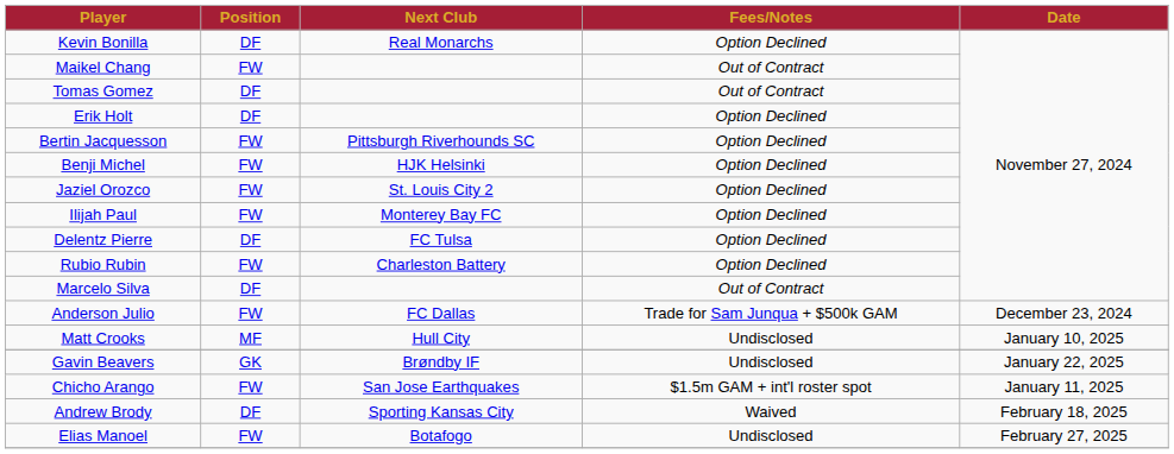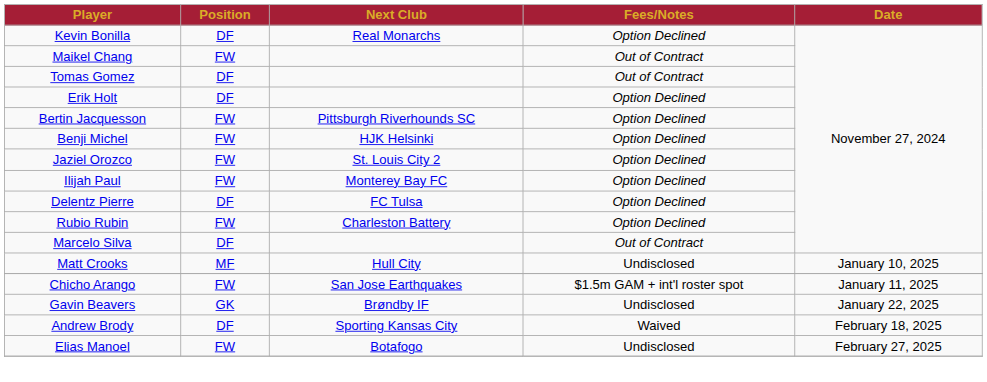 <table class="wikitable sortable" style="width:90%; text-align:center; font-size:95%;">
 <tr>
 <th style="background:#A51E36; color:#DAAC27; text-align:center;"><strong>Player </strong></th>
 <th style="background:#A51E36; color:#DAAC27; text-align:center;"><strong>Position </strong></th>
 <th style="background:#A51E36; color:#DAAC27; text-align:center;"><strong>Next Club</strong></th>
 <th style="background:#A51E36; color:#DAAC27; text-align:center;"><strong>Fees/Notes </strong></th>
 <th style="background:#A51E36; color:#DAAC27; text-align:center;"><strong>Date</strong></th>
 </tr>
 <tr>
 <td> <a href='#'>Kevin Bonilla</a></td>
 <td style="text-align:center;"><a href='#'>DF</a></td>
 <td> <a href='#'>Real Monarchs</a></td>
 <td rowspan="1"><em>Option Declined</em></td>
 <td rowspan="11">November 27, 2024</td>
 </tr>
 <tr>
 <td> <a href='#'>Maikel Chang</a></td>
 <td style="text-align:center;"><a href='#'>FW</a></td>
 <td></td>
 <td rowspan="1"><em>Out of Contract</em></td>
 </tr>
 <tr>
 <td> <a href='#'>Tomas Gomez</a></td>
 <td style="text-align:center;"><a href='#'>DF</a></td>
 <td></td>
 <td rowspan="1"><em>Out of Contract</em></td>
 </tr>
 <tr>
 <td> <a href='#'>Erik Holt</a></td>
 <td style="text-align:center;"><a href='#'>DF</a></td>
 <td></td>
 <td rowspan="1"><em>Option Declined</em></td>
 </tr>
 <tr>
 <td> <a href='#'>Bertin Jacquesson</a></td>
 <td style="text-align:center;"><a href='#'>FW</a></td>
 <td> <a href='#'>Pittsburgh Riverhounds SC</a></td>
 <td rowspan="1"><em>Option Declined</em></td>
 </tr>
 <tr>
 <td> <a href='#'>Benji Michel</a></td>
 <td style="text-align:center;"><a href='#'>FW</a></td>
 <td> <a href='#'>HJK Helsinki</a></td>
 <td rowspan="1"><em>Option Declined</em></td>
 </tr>
 <tr>
 <td> <a href='#'>Jaziel Orozco</a></td>
 <td style="text-align:center;"><a href='#'>FW</a></td>
 <td> <a href='#'>St. Louis City 2</a></td>
 <td rowspan="1"><em>Option Declined</em></td>
 </tr>
 <tr>
 <td> <a href='#'>Ilijah Paul</a></td>
 <td style="text-align:center;"><a href='#'>FW</a></td>
 <td> <a href='#'>Monterey Bay FC</a></td>
 <td rowspan="1"><em>Option Declined</em></td>
 </tr>
 <tr>
 <td> <a href='#'>Delentz Pierre</a></td>
 <td style="text-align:center;"><a href='#'>DF</a></td>
 <td> <a href='#'>FC Tulsa</a></td>
 <td rowspan="1"><em>Option Declined</em></td>
 </tr>
 <tr>
 <td> <a href='#'>Rubio Rubin</a></td>
 <td style="text-align:center;"><a href='#'>FW</a></td>
 <td> <a href='#'>Charleston Battery</a></td>
 <td rowspan="1"><em>Option Declined</em></td>
 </tr>
 <tr>
 <td> <a href='#'>Marcelo Silva</a></td>
 <td style="text-align:center;"><a href='#'>DF</a></td>
 <td></td>
 <td rowspan="1"><em>Out of Contract</em></td>
 </tr>
 <tr>
-<td> <a href='#'>Anderson Julio</a></td>
-<td style="text-align:center;"><a href='#'>FW</a></td>
-<td> <a href='#'>FC Dallas</a></td>
-<td rowspan="1">Trade for <a href='#'>Sam Junqua</a> + $500k GAM</td>
-<td rowspan="1">December 23, 2024</td>
-</tr>
-<tr>
 <td> <a href='#'>Matt Crooks</a></td>
 <td style="text-align:center;"><a href='#'>MF</a></td>
 <td> <a href='#'>Hull City</a></td>
 <td rowspan="1">Undisclosed</td>
 <td rowspan="1">January 10, 2025</td>
 </tr>
 <tr>
 </tr>
 <tr>
+<td> <a href='#'>Chicho Arango</a></td>
+<td style="text-align:center;"><a href='#'>FW</a></td>
+<td> <a href='#'>San Jose Earthquakes</a></td>
+<td rowspan="1">$1.5m GAM + int'l roster spot</td>
+<td rowspan="1">January 11, 2025</td>
+</tr>
+<tr>
 <td> <a href='#'>Gavin Beavers</a></td>
 <td style="text-align:center;"><a href='#'>GK</a></td>
 <td> <a href='#'>Brøndby IF</a></td>
 <td rowspan="1">Undisclosed</td>
 <td rowspan="1">January 22, 2025</td>
-</tr>
-<tr>
-<td> <a href='#'>Chicho Arango</a></td>
-<td style="text-align:center;"><a href='#'>FW</a></td>
-<td> <a href='#'>San Jose Earthquakes</a></td>
-<td rowspan="1">$1.5m GAM + int'l roster spot</td>
-<td rowspan="1">January 11, 2025</td>
 </tr>
 <tr>
 <td> <a href='#'>Andrew Brody</a></td>
 <td style="text-align:center;"><a href='#'>DF</a></td>
 <td> <a href='#'>Sporting Kansas City</a></td>
 <td rowspan="1">Waived</td>
 <td rowspan="1">February 18, 2025</td>
 </tr>
 <tr>
 <td> <a href='#'>Elias Manoel</a></td>
 <td style="text-align:center;"><a href='#'>FW</a></td>
 <td> <a href='#'>Botafogo</a></td>
 <td rowspan="1">Undisclosed</td>
 <td rowspan="1">February 27, 2025</td>
 </tr>
 <tr>
 </tr>
 </table>
